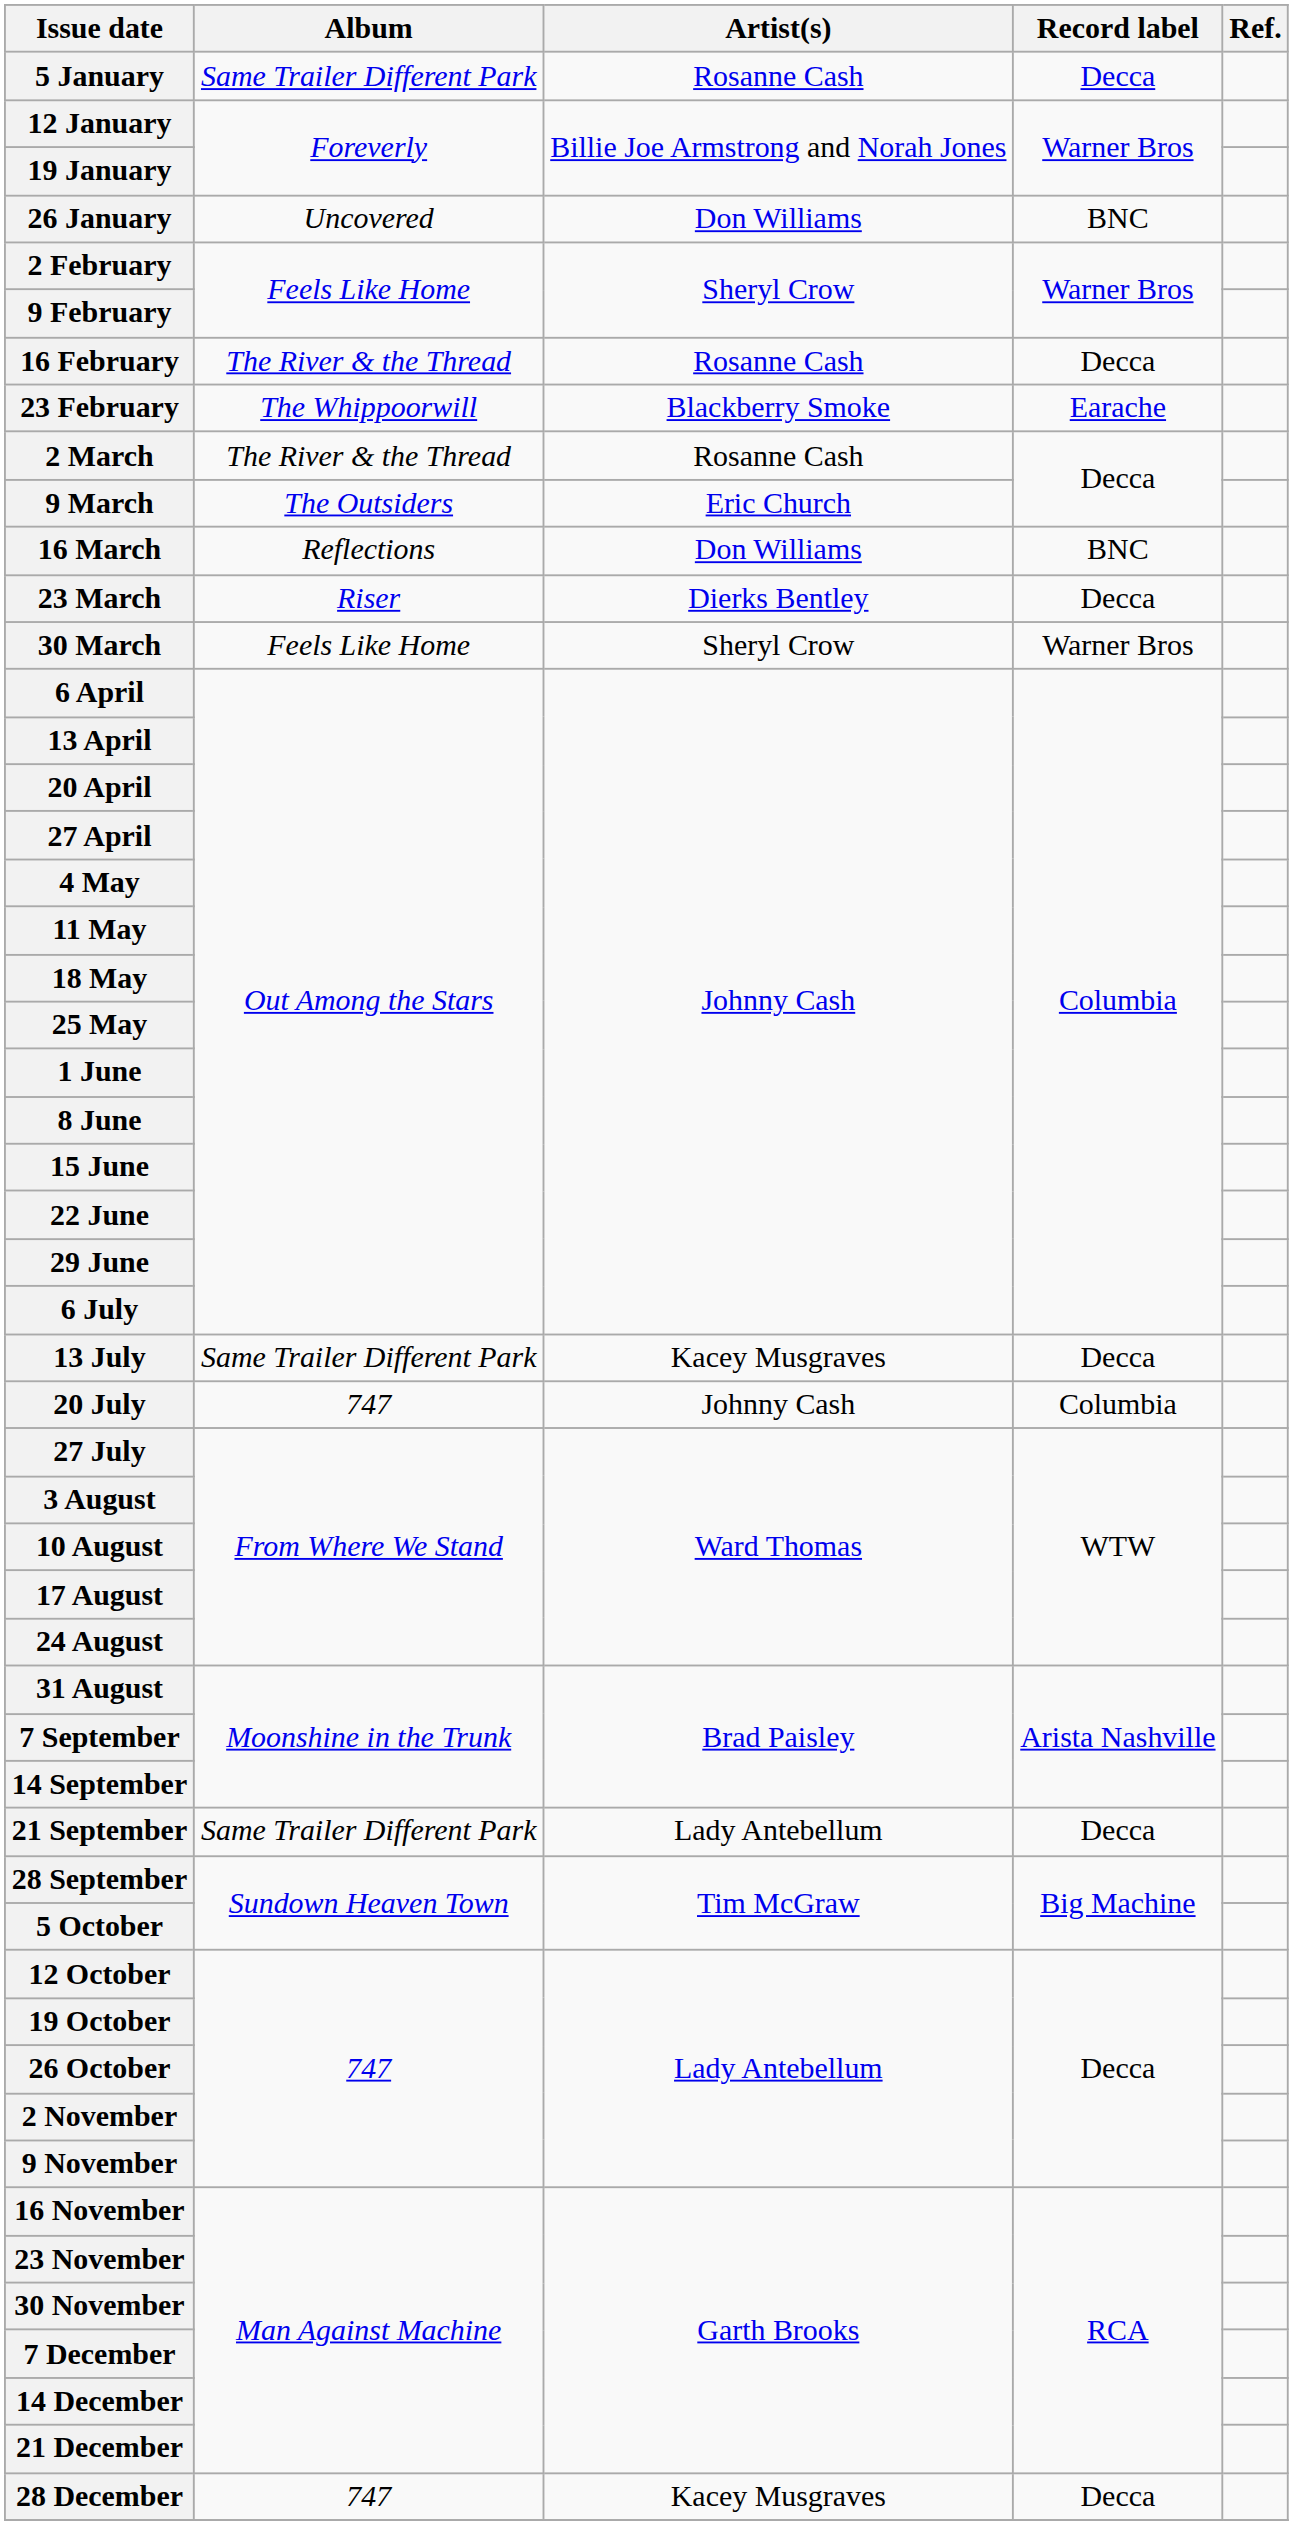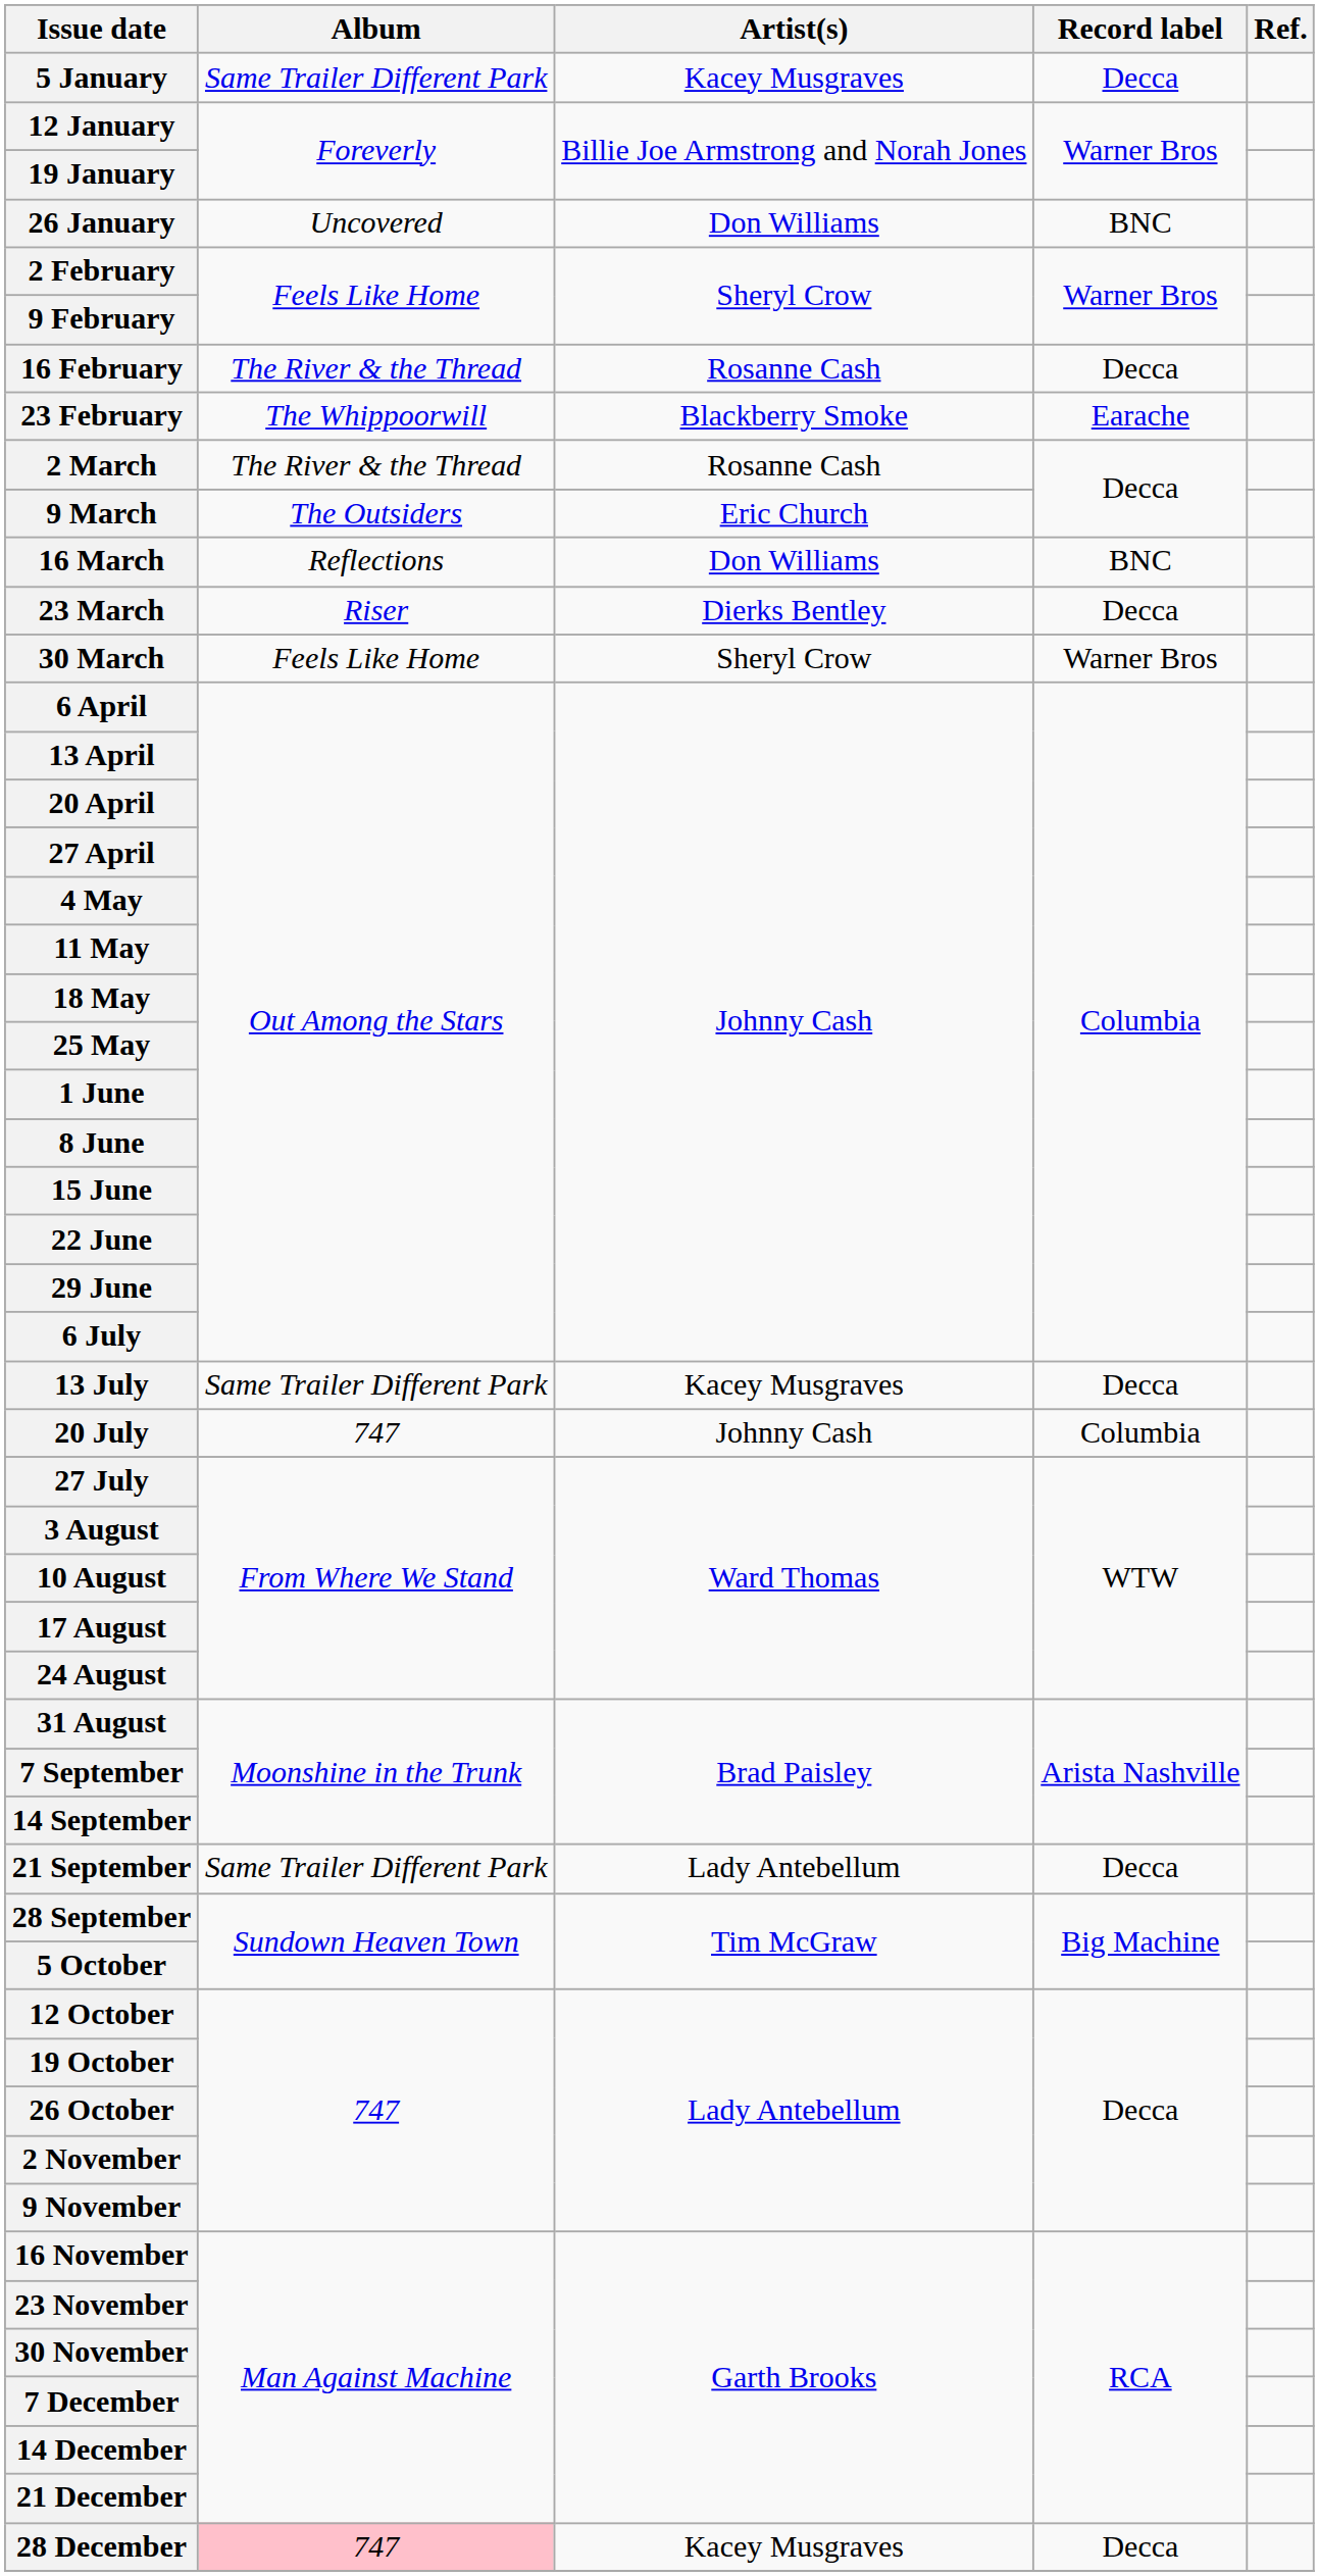 <table class="wikitable plainrowheaders">
 <tr>
 <th scope="col">Issue date</th>
 <th scope="col">Album</th>
 <th scope="col">Artist(s)</th>
 <th scope="col">Record label</th>
 <th scope="col">Ref.</th>
 </tr>
 <tr>
 <th scope="row">5 January</th>
 <td align="center"><em><a href='#'>Same Trailer Different Park</a></em></td>
-<td align="center"><a href='#'>Rosanne Cash</a></td>
+<td align="center"><a href='#'>Kacey Musgraves</a></td>
 <td align="center"><a href='#'>Decca</a></td>
 <td align="center"></td>
 </tr>
 <tr>
 <th scope="row">12 January</th>
 <td align="center" rowspan=2><em><a href='#'>Foreverly</a></em></td>
 <td align="center" rowspan=2><a href='#'>Billie Joe Armstrong</a> and <a href='#'>Norah Jones</a></td>
 <td align="center" rowspan=2><a href='#'>Warner Bros</a></td>
 <td align="center"></td>
 </tr>
 <tr>
 <th scope="row">19 January</th>
 <td align="center"></td>
 </tr>
 <tr>
 <th scope="row">26 January</th>
 <td align="center"><em>Uncovered</em></td>
 <td align="center"><a href='#'>Don Williams</a></td>
 <td align="center">BNC</td>
 <td align="center"></td>
 </tr>
 <tr>
 <th scope="row">2 February</th>
 <td align="center" rowspan=2><em><a href='#'>Feels Like Home</a></em></td>
 <td align="center" rowspan=2><a href='#'>Sheryl Crow</a></td>
 <td align="center" rowspan=2><a href='#'>Warner Bros</a></td>
 <td align="center"></td>
 </tr>
 <tr>
 <th scope="row">9 February</th>
 <td align="center"></td>
 </tr>
 <tr>
 <th scope="row">16 February</th>
 <td align="center"><em><a href='#'>The River & the Thread</a></em></td>
 <td align="center"><a href='#'>Rosanne Cash</a></td>
 <td align="center">Decca</td>
 <td align="center"></td>
 </tr>
 <tr>
 <th scope="row">23 February</th>
 <td align="center"><em><a href='#'>The Whippoorwill</a></em></td>
 <td align="center"><a href='#'>Blackberry Smoke</a></td>
 <td align="center"><a href='#'>Earache</a></td>
 <td align="center"></td>
 </tr>
 <tr>
 <th scope="row">2 March</th>
 <td align="center"><em>The River & the Thread</em></td>
 <td align="center">Rosanne Cash</td>
 <td align="center" rowspan=2>Decca</td>
 <td align="center"></td>
 </tr>
 <tr>
 <th scope="row">9 March</th>
 <td align="center"><em><a href='#'>The Outsiders</a></em></td>
 <td align="center"><a href='#'>Eric Church</a></td>
 <td align="center"></td>
 </tr>
 <tr>
 <th scope="row">16 March</th>
 <td align="center"><em>Reflections</em></td>
 <td align="center"><a href='#'>Don Williams</a></td>
 <td align="center">BNC</td>
 <td align="center"></td>
 </tr>
 <tr>
 <th scope="row">23 March</th>
 <td align="center"><em><a href='#'>Riser</a></em></td>
 <td align="center"><a href='#'>Dierks Bentley</a></td>
 <td align="center">Decca</td>
 <td align="center"></td>
 </tr>
 <tr>
 <th scope="row">30 March</th>
 <td align="center"><em>Feels Like Home</em></td>
 <td align="center">Sheryl Crow</td>
 <td align="center">Warner Bros</td>
 <td align="center"></td>
 </tr>
 <tr>
 <th scope="row">6 April</th>
 <td align="center" rowspan=14><em><a href='#'>Out Among the Stars</a></em></td>
 <td align="center" rowspan=14><a href='#'>Johnny Cash</a></td>
 <td align="center" rowspan=14><a href='#'>Columbia</a></td>
 <td align="center"></td>
 </tr>
 <tr>
 <th scope="row">13 April</th>
 <td align="center"></td>
 </tr>
 <tr>
 <th scope="row">20 April</th>
 <td align="center"></td>
 </tr>
 <tr>
 <th scope="row">27 April</th>
 <td align="center"></td>
 </tr>
 <tr>
 <th scope="row">4 May</th>
 <td align="center"></td>
 </tr>
 <tr>
 <th scope="row">11 May</th>
 <td align="center"></td>
 </tr>
 <tr>
 <th scope="row">18 May</th>
 <td align="center"></td>
 </tr>
 <tr>
 <th scope="row">25 May</th>
 <td align="center"></td>
 </tr>
 <tr>
 <th scope="row">1 June</th>
 <td align="center"></td>
 </tr>
 <tr>
 <th scope="row">8 June</th>
 <td align="center"></td>
 </tr>
 <tr>
 <th scope="row">15 June</th>
 <td align="center"></td>
 </tr>
 <tr>
 <th scope="row">22 June</th>
 <td align="center"></td>
 </tr>
 <tr>
 <th scope="row">29 June</th>
 <td align="center"></td>
 </tr>
 <tr>
 <th scope="row">6 July</th>
 <td align="center"></td>
 </tr>
 <tr>
 <th scope="row">13 July</th>
 <td align="center"><em>Same Trailer Different Park</em></td>
 <td align="center">Kacey Musgraves</td>
 <td align="center">Decca</td>
 <td align="center"></td>
 </tr>
 <tr>
 <th scope="row">20 July</th>
 <td align="center"><em>747</em></td>
 <td align="center">Johnny Cash</td>
 <td align="center">Columbia</td>
 <td align="center"></td>
 </tr>
 <tr>
 <th scope="row">27 July</th>
 <td align="center" rowspan=5><em><a href='#'>From Where We Stand</a></em></td>
 <td align="center" rowspan=5><a href='#'>Ward Thomas</a></td>
 <td align="center" rowspan=5>WTW</td>
 <td align="center"></td>
 </tr>
 <tr>
 <th scope="row">3 August</th>
 <td align="center"></td>
 </tr>
 <tr>
 <th scope="row">10 August</th>
 <td align="center"></td>
 </tr>
 <tr>
 <th scope="row">17 August</th>
 <td align="center"></td>
 </tr>
 <tr>
 <th scope="row">24 August</th>
 <td align="center"></td>
 </tr>
 <tr>
 <th scope="row">31 August</th>
 <td align="center" rowspan=3><em><a href='#'>Moonshine in the Trunk</a></em></td>
 <td align="center" rowspan=3><a href='#'>Brad Paisley</a></td>
 <td align="center" rowspan=3><a href='#'>Arista Nashville</a></td>
 <td align="center"></td>
 </tr>
 <tr>
 <th scope="row">7 September</th>
 <td align="center"></td>
 </tr>
 <tr>
 <th scope="row">14 September</th>
 <td align="center"></td>
 </tr>
 <tr>
 <th scope="row">21 September</th>
 <td align="center"><em>Same Trailer Different Park</em></td>
 <td align="center">Lady Antebellum</td>
 <td align="center">Decca</td>
 <td align="center"></td>
 </tr>
 <tr>
 <th scope="row">28 September</th>
 <td align="center" rowspan=2><em><a href='#'>Sundown Heaven Town</a></em></td>
 <td align="center" rowspan=2><a href='#'>Tim McGraw</a></td>
 <td align="center" rowspan=2><a href='#'>Big Machine</a></td>
 <td align="center"></td>
 </tr>
 <tr>
 <th scope="row">5 October</th>
 <td align="center"></td>
 </tr>
 <tr>
 <th scope="row">12 October</th>
 <td align="center" rowspan=5><em><a href='#'>747</a></em></td>
 <td align="center" rowspan=5><a href='#'>Lady Antebellum</a></td>
 <td align="center" rowspan=5>Decca</td>
 <td align="center"></td>
 </tr>
 <tr>
 <th scope="row">19 October</th>
 <td align="center"></td>
 </tr>
 <tr>
 <th scope="row">26 October</th>
 <td align="center"></td>
 </tr>
 <tr>
 <th scope="row">2 November</th>
 <td align="center"></td>
 </tr>
 <tr>
 <th scope="row">9 November</th>
 <td align="center"></td>
 </tr>
 <tr>
 <th scope="row">16 November</th>
 <td align="center" rowspan=6><em><a href='#'>Man Against Machine</a></em></td>
 <td align="center" rowspan=6><a href='#'>Garth Brooks</a></td>
 <td align="center" rowspan=6><a href='#'>RCA</a></td>
 <td align="center"></td>
 </tr>
 <tr>
 <th scope="row">23 November</th>
 <td align="center"></td>
 </tr>
 <tr>
 <th scope="row">30 November</th>
 <td align="center"></td>
 </tr>
 <tr>
 <th scope="row">7 December</th>
 <td align="center"></td>
 </tr>
 <tr>
 <th scope="row">14 December</th>
 <td align="center"></td>
 </tr>
 <tr>
 <th scope="row">21 December</th>
 <td align="center"></td>
 </tr>
 <tr>
 <th scope="row">28 December</th>
-<td align="center"><em>747</em></td>
+<td align="center" style="background: pink;"><em>747</em></td>
 <td align="center">Kacey Musgraves</td>
 <td align="center">Decca</td>
 <td align="center"></td>
 </tr>
 <tr>
 </tr>
 </table>
